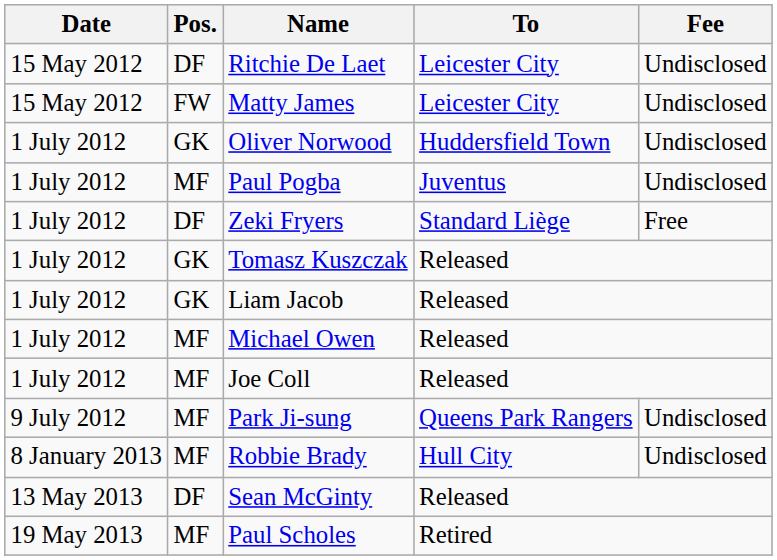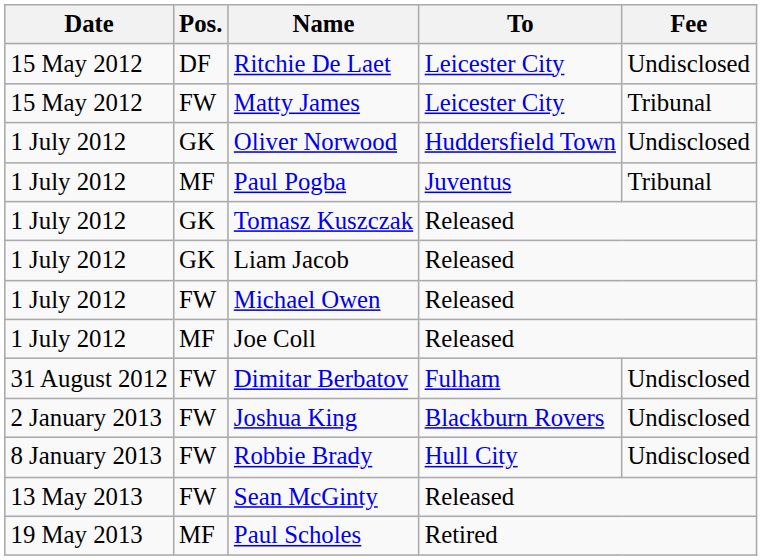 <table class="wikitable">
 <tr>
 <th>Date</th>
 <th>Pos.</th>
 <th>Name</th>
 <th>To</th>
 <th>Fee</th>
 </tr>
 <tr>
 <td>15 May 2012</td>
 <td>DF</td>
 <td> <a href='#'>Ritchie De Laet</a></td>
 <td> <a href='#'>Leicester City</a></td>
 <td>Undisclosed</td>
 </tr>
 <tr>
 <td>15 May 2012</td>
 <td>FW</td>
 <td> <a href='#'>Matty James</a></td>
 <td> <a href='#'>Leicester City</a></td>
-<td>Undisclosed</td>
+<td>Tribunal</td>
 </tr>
 <tr>
 <td>1 July 2012</td>
 <td>GK</td>
 <td> <a href='#'>Oliver Norwood</a></td>
 <td> <a href='#'>Huddersfield Town</a></td>
 <td>Undisclosed</td>
 </tr>
 <tr>
 <td>1 July 2012</td>
 <td>MF</td>
 <td> <a href='#'>Paul Pogba</a></td>
 <td> <a href='#'>Juventus</a></td>
-<td>Undisclosed</td>
-</tr>
-<tr>
-<td>1 July 2012</td>
-<td>DF</td>
-<td> <a href='#'>Zeki Fryers</a></td>
-<td> <a href='#'>Standard Liège</a></td>
-<td>Free</td>
+<td>Tribunal</td>
 </tr>
 <tr>
 <td>1 July 2012</td>
 <td>GK</td>
 <td> <a href='#'>Tomasz Kuszczak</a></td>
 <td colspan="2">Released</td>
 </tr>
 <tr>
 <td>1 July 2012</td>
 <td>GK</td>
 <td> Liam Jacob</td>
 <td colspan="2">Released</td>
 </tr>
 <tr>
 <td>1 July 2012</td>
-<td>MF</td>
+<td>FW</td>
 <td> <a href='#'>Michael Owen</a></td>
 <td colspan="2">Released</td>
 </tr>
 <tr>
 <td>1 July 2012</td>
 <td>MF</td>
 <td> Joe Coll</td>
 <td colspan="2">Released</td>
 </tr>
 <tr>
-<td>9 July 2012</td>
-<td>MF</td>
-<td> <a href='#'>Park Ji-sung</a></td>
-<td> <a href='#'>Queens Park Rangers</a></td>
+<td>31 August 2012</td>
+<td>FW</td>
+<td> <a href='#'>Dimitar Berbatov</a></td>
+<td> <a href='#'>Fulham</a></td>
+<td>Undisclosed</td>
+</tr>
+<tr>
+<td>2 January 2013</td>
+<td>FW</td>
+<td> <a href='#'>Joshua King</a></td>
+<td> <a href='#'>Blackburn Rovers</a></td>
 <td>Undisclosed</td>
 </tr>
 <tr>
 <td>8 January 2013</td>
-<td>MF</td>
+<td>FW</td>
 <td> <a href='#'>Robbie Brady</a></td>
 <td> <a href='#'>Hull City</a></td>
 <td>Undisclosed</td>
 </tr>
 <tr>
 <td>13 May 2013</td>
-<td>DF</td>
+<td>FW</td>
 <td> <a href='#'>Sean McGinty</a></td>
 <td colspan="2">Released</td>
 </tr>
 <tr>
 <td>19 May 2013</td>
 <td>MF</td>
 <td> <a href='#'>Paul Scholes</a></td>
 <td colspan=2>Retired</td>
 </tr>
 </table>
